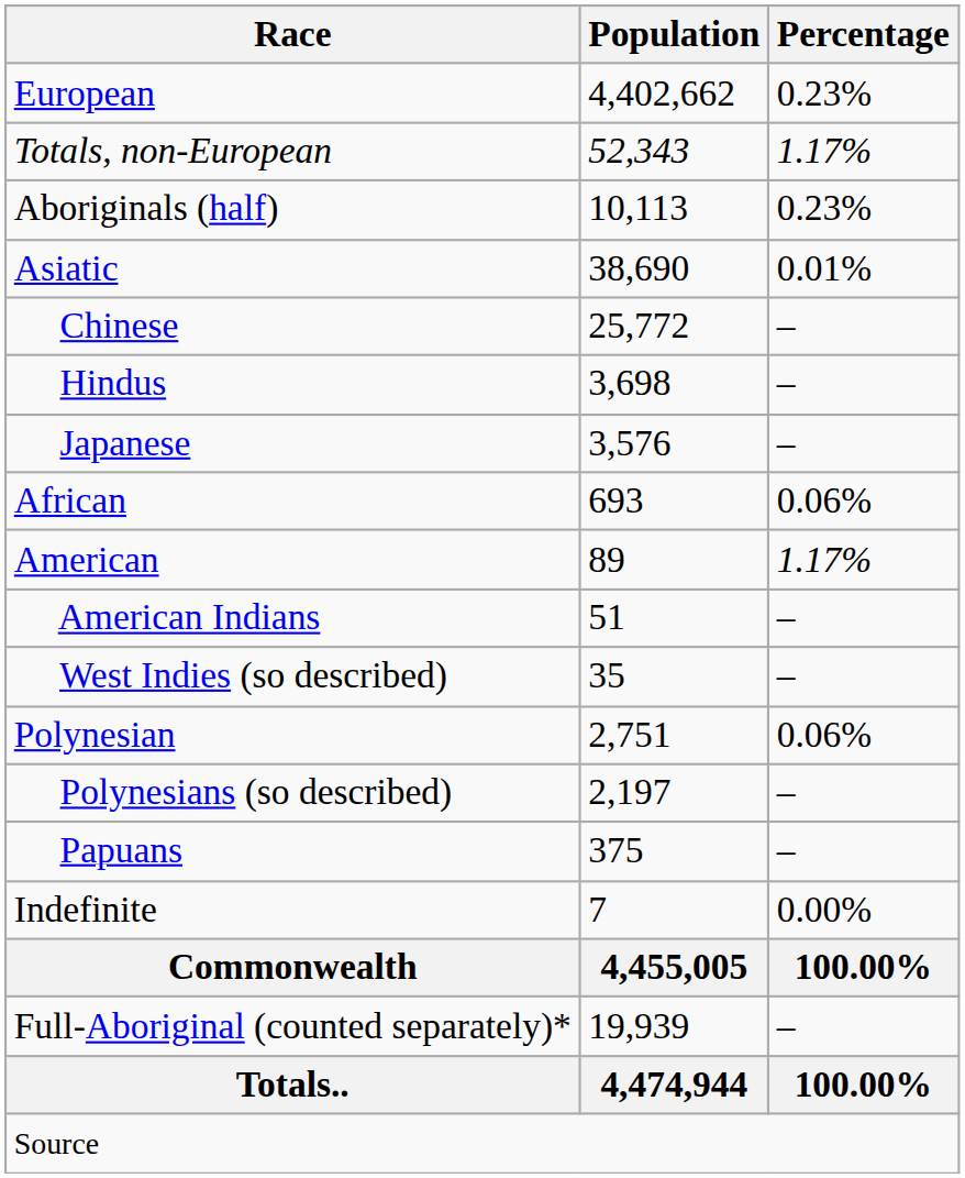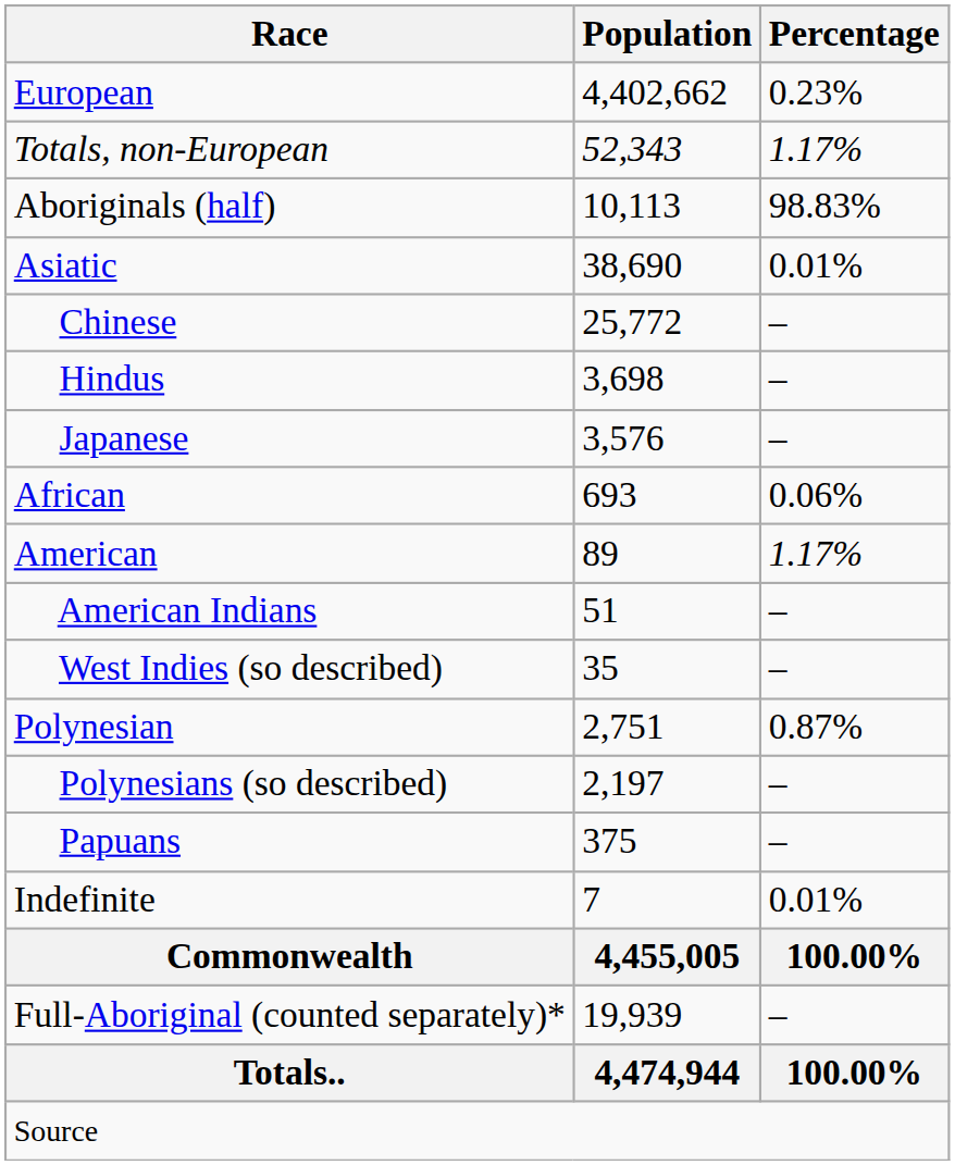 <table class="wikitable" style="text-align:left">
 <tr>
 <th colspan="2">Race</th>
 <th>Population</th>
 <th>Percentage</th>
 </tr>
 <tr>
 <td colspan="2"><a href='#'>European</a></td>
 <td>4,402,662</td>
 <td>0.23%</td>
 </tr>
 <tr>
 <td colspan="2"><em>Totals, non-European</em></td>
 <td><em>52,343</em></td>
 <td><em>1.17%</em></td>
 </tr>
 <tr>
 <td colspan="2">Aboriginals (<a href='#'>half</a>)</td>
 <td>10,113</td>
-<td>0.23%</td>
+<td>98.83%</td>
 </tr>
 <tr>
 <td colspan="2"><a href='#'>Asiatic</a></td>
 <td>38,690</td>
 <td>0.01%</td>
 </tr>
 <tr>
 <td colspan="2">     <a href='#'>Chinese</a></td>
 <td>25,772</td>
 <td>–</td>
 </tr>
 <tr>
 <td colspan="2">     <a href='#'>Hindus</a></td>
 <td>3,698</td>
 <td>–</td>
 </tr>
 <tr>
 <td colspan="2">     <a href='#'>Japanese</a></td>
 <td>3,576</td>
 <td>–</td>
 </tr>
 <tr>
 <td colspan="2"><a href='#'>African</a></td>
 <td>693</td>
 <td>0.06%</td>
 </tr>
 <tr>
 <td colspan="2"><a href='#'>American</a></td>
 <td>89</td>
 <td><em>1.17%</em></td>
 </tr>
 <tr>
 <td colspan="2">     <a href='#'>American Indians</a></td>
 <td>51</td>
 <td>–</td>
 </tr>
 <tr>
 <td colspan="2">     <a href='#'>West Indies</a> (so described)</td>
 <td>35</td>
 <td>–</td>
 </tr>
 <tr>
 <td colspan="2"><a href='#'>Polynesian</a></td>
 <td>2,751</td>
-<td>0.06%</td>
+<td>0.87%</td>
 </tr>
 <tr>
 <td colspan="2">     <a href='#'>Polynesians</a> (so described)</td>
 <td>2,197</td>
 <td>–</td>
 </tr>
 <tr>
 <td colspan="2">     <a href='#'>Papuans</a></td>
 <td>375</td>
 <td>–</td>
 </tr>
 <tr>
 <td colspan="2">Indefinite</td>
 <td>7</td>
-<td>0.00%</td>
+<td>0.01%</td>
 </tr>
 <tr>
 <th colspan="2">Commonwealth</th>
 <th>4,455,005</th>
 <th>100.00%</th>
 </tr>
 <tr>
 <td colspan="2">Full-<a href='#'>Aboriginal</a> (counted separately)*</td>
 <td>19,939</td>
 <td>–</td>
 </tr>
 <tr>
 <th colspan="2">Totals..</th>
 <th>4,474,944</th>
 <th>100.00%</th>
 </tr>
 <tr>
 <td colspan="4" style="text-align:left;"><small>Source</small></td>
 </tr>
 </table>
